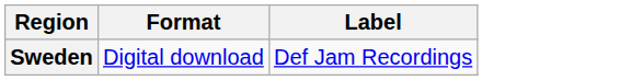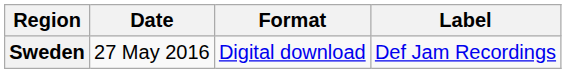 <table class="wikitable sortable plainrowheaders" style="text-align:center;">
 <tr>
 <th>Region</th>
+<th>Date</th>
 <th>Format</th>
 <th>Label</th>
 </tr>
 <tr>
 <th scope="row">Sweden</th>
+<td>27 May 2016</td>
 <td><a href='#'>Digital download</a></td>
 <td><a href='#'>Def Jam Recordings</a></td>
 </tr>
 </table>
